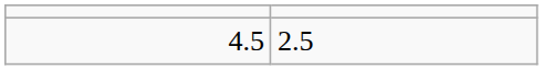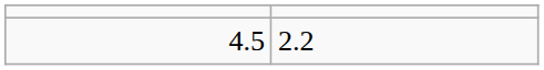 <table class="wikitable">
 <tr>
 <td align=center width=140></td>
 <td align=center width=140></td>
 </tr>
 <tr>
 <td align=right>4.5</td>
-<td>2.5</td>
+<td>2.2</td>
 </tr>
 </table>
